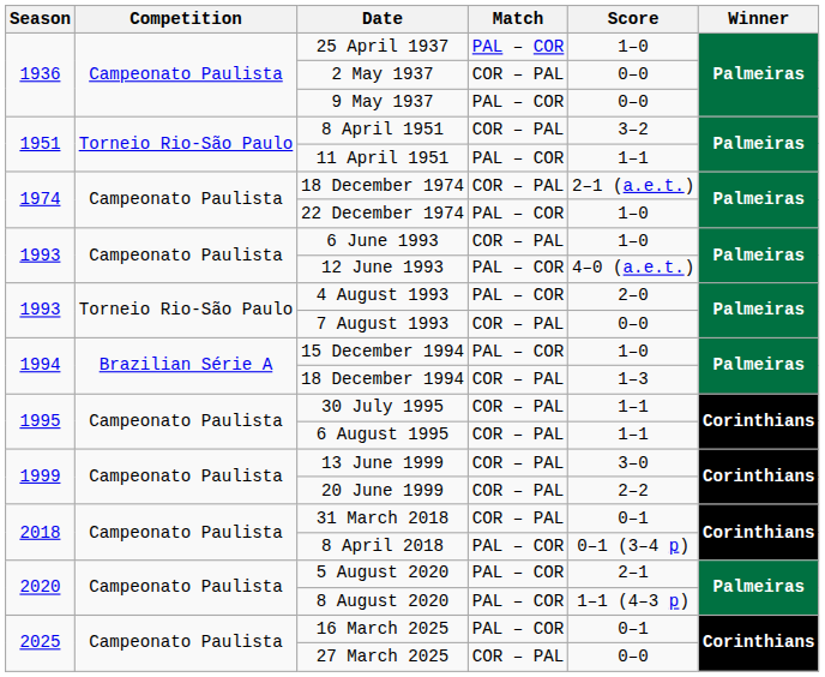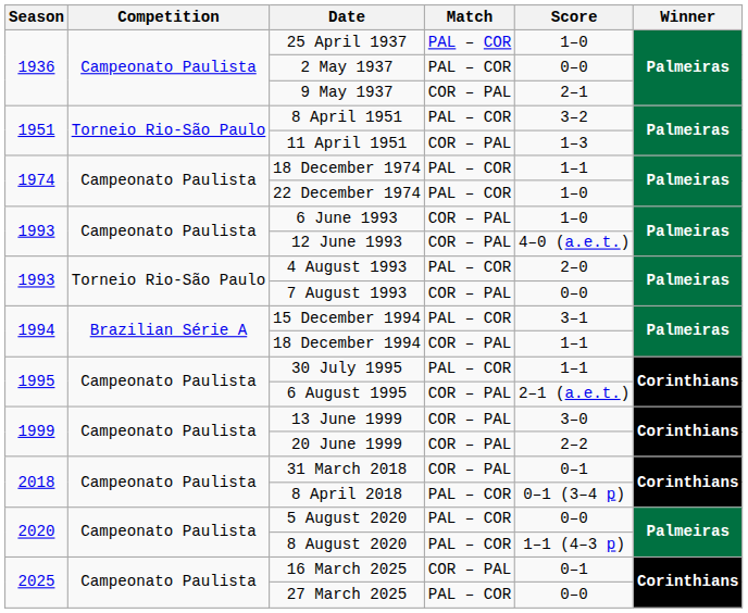 <table class="wikitable" style="text-align:center">
 <tr>
 <th>Season</th>
 <th>Competition</th>
 <th>Date</th>
 <th>Match</th>
 <th>Score</th>
 <th>Winner</th>
 </tr>
 <tr align="center">
 <td rowspan="3"><a href='#'>1936</a></td>
 <td rowspan="3"><a href='#'>Campeonato Paulista</a></td>
 <td>25 April 1937</td>
 <td><a href='#'>PAL</a> – <a href='#'>COR</a></td>
 <td>1–0</td>
 <td rowspan="3" align="center" style="color:white; background:#007141"><strong>Palmeiras</strong></td>
 </tr>
 <tr>
 <td>2 May 1937</td>
-<td>COR – PAL</td>
+<td>PAL – COR</td>
 <td>0–0</td>
 </tr>
 <tr>
 <td>9 May 1937</td>
-<td>PAL – COR</td>
-<td>0–0</td>
+<td>COR – PAL</td>
+<td>2–1</td>
 </tr>
 <tr>
 <td rowspan="2"><a href='#'>1951</a></td>
 <td rowspan="2"><a href='#'>Torneio Rio-São Paulo</a></td>
 <td>8 April 1951</td>
-<td>COR – PAL</td>
+<td>PAL – COR</td>
 <td>3–2</td>
 <td rowspan="2" align="center" style="color:white; background:#007141"><strong>Palmeiras</strong></td>
 </tr>
 <tr align="center">
 <td>11 April 1951</td>
-<td>PAL – COR</td>
-<td>1–1</td>
+<td>COR – PAL</td>
+<td>1–3</td>
 </tr>
 <tr>
 <td rowspan="2"><a href='#'>1974</a></td>
 <td rowspan="2">Campeonato Paulista</td>
 <td>18 December 1974</td>
-<td>COR – PAL</td>
-<td>2–1 (<a href='#'>a.e.t.</a>)</td>
+<td>PAL – COR</td>
+<td>1–1</td>
 <td rowspan="2" align="center" style="color:white; background:#007141"><strong>Palmeiras</strong></td>
 </tr>
 <tr align="center">
 <td>22 December 1974</td>
 <td>PAL – COR</td>
 <td>1–0</td>
 </tr>
 <tr>
 <td rowspan="2"><a href='#'>1993</a></td>
 <td rowspan="2">Campeonato Paulista</td>
 <td>6 June 1993</td>
 <td>COR – PAL</td>
 <td>1–0</td>
 <td rowspan="2" align="center" style="color:white; background:#007141"><strong>Palmeiras</strong></td>
 </tr>
 <tr align="center">
 <td>12 June 1993</td>
-<td>PAL – COR</td>
+<td>COR – PAL</td>
 <td>4–0 (<a href='#'>a.e.t.</a>)</td>
 </tr>
 <tr>
 <td rowspan="2"><a href='#'>1993</a></td>
 <td rowspan="2">Torneio Rio-São Paulo</td>
 <td>4 August 1993</td>
 <td>PAL – COR</td>
 <td>2–0</td>
 <td rowspan="2" align="center" style="color:white; background:#007141"><strong>Palmeiras</strong></td>
 </tr>
 <tr align="center">
 <td>7 August 1993</td>
 <td>COR – PAL</td>
 <td>0–0</td>
 </tr>
 <tr>
 <td rowspan="2"><a href='#'>1994</a></td>
 <td rowspan="2"><a href='#'>Brazilian Série A</a></td>
 <td>15 December 1994</td>
 <td>PAL – COR</td>
-<td>1–0</td>
+<td>3–1</td>
 <td rowspan="2" align="center" style="color:white; background:#007141"><strong>Palmeiras</strong></td>
 </tr>
 <tr align="center">
 <td>18 December 1994</td>
 <td>COR – PAL</td>
-<td>1–3</td>
+<td>1–1</td>
 </tr>
 <tr>
 <td rowspan="2"><a href='#'>1995</a></td>
 <td rowspan="2">Campeonato Paulista</td>
 <td>30 July 1995</td>
-<td>COR – PAL</td>
+<td>PAL – COR</td>
 <td>1–1</td>
 <td rowspan="2" align="center" style="color:white; background:black"><strong>Corinthians</strong></td>
 </tr>
 <tr>
 <td>6 August 1995</td>
 <td>COR – PAL</td>
-<td>1–1</td>
+<td>2–1 (<a href='#'>a.e.t.</a>)</td>
 </tr>
 <tr>
 <td rowspan="2"><a href='#'>1999</a></td>
 <td rowspan="2">Campeonato Paulista</td>
 <td>13 June 1999</td>
 <td>COR – PAL</td>
 <td>3–0</td>
 <td rowspan="2" align="center" style="color:white; background:black"><strong>Corinthians</strong></td>
 </tr>
 <tr>
 <td>20 June 1999</td>
 <td>COR – PAL</td>
 <td>2–2</td>
 </tr>
 <tr>
 <td rowspan="2"><a href='#'>2018</a></td>
 <td rowspan="2">Campeonato Paulista</td>
 <td>31 March 2018</td>
 <td>COR – PAL</td>
 <td>0–1</td>
 <td rowspan="2" align="center" style="color:white; background:black"><strong>Corinthians</strong></td>
 </tr>
 <tr>
 <td>8 April 2018</td>
 <td>PAL – COR</td>
 <td>0–1 (3–4 <a href='#'>p</a>)</td>
 </tr>
 <tr>
 <td rowspan="2"><a href='#'>2020</a></td>
 <td rowspan="2">Campeonato Paulista</td>
 <td>5 August 2020</td>
 <td>PAL – COR</td>
-<td>2–1</td>
+<td>0–0</td>
 <td rowspan="2" align="center" style="color:white; background:#007141"><strong>Palmeiras</strong></td>
 </tr>
 <tr>
 <td>8 August 2020</td>
 <td>PAL – COR</td>
 <td>1–1 (4–3 <a href='#'>p</a>)</td>
 </tr>
 <tr>
 <td rowspan="2"><a href='#'>2025</a></td>
 <td rowspan="2">Campeonato Paulista</td>
 <td>16 March 2025</td>
-<td>PAL – COR</td>
+<td>COR – PAL</td>
 <td>0–1</td>
 <td rowspan="2" align="center" style="color:white; background:black"><strong>Corinthians</strong></td>
 </tr>
 <tr>
 <td>27 March 2025</td>
-<td>COR – PAL</td>
+<td>PAL – COR</td>
 <td>0–0</td>
 </tr>
 </table>
